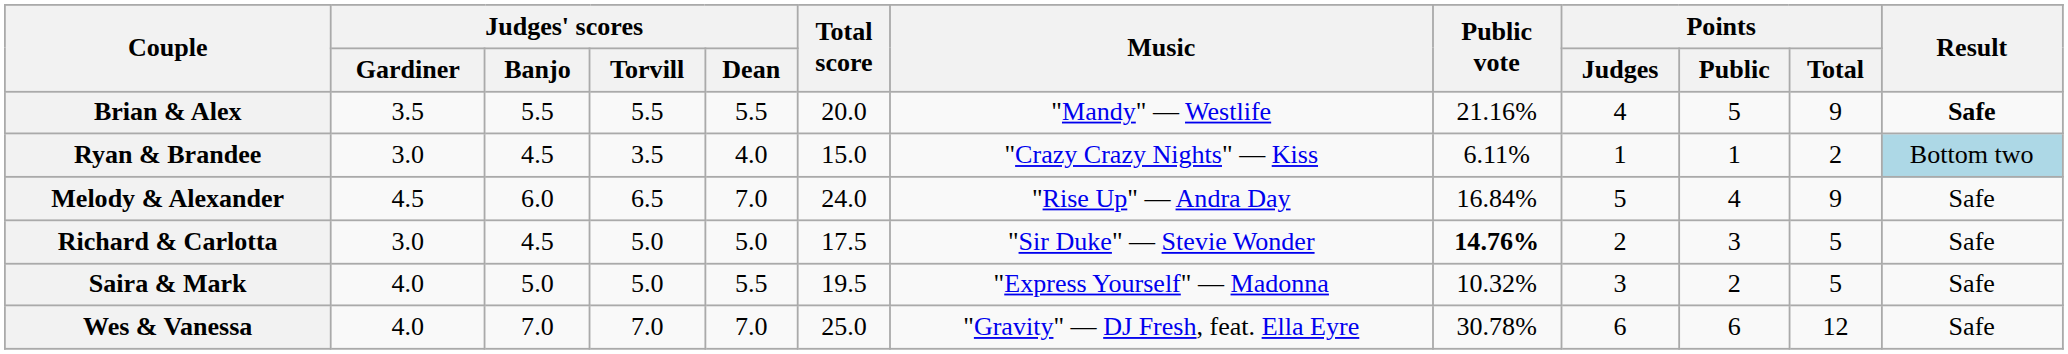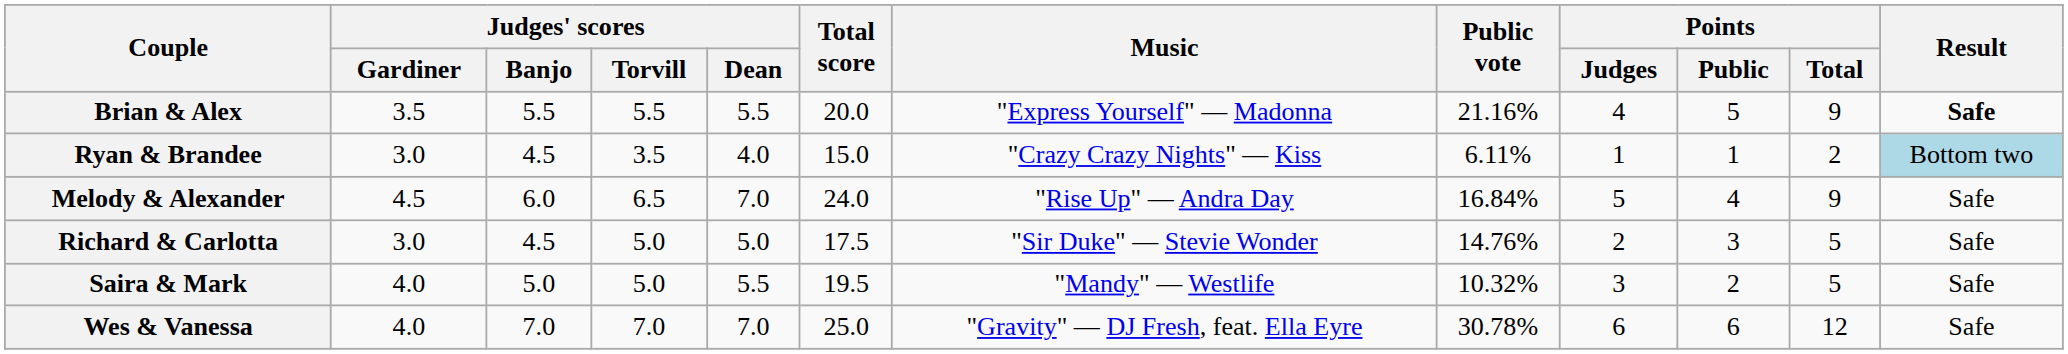 <table class="wikitable sortable" style="text-align:center; font-size:90%; width:90%">
 <tr>
 <th scope="col" rowspan=2>Couple</th>
 <th scope="col" colspan=4 class="unsortable">Judges' scores</th>
 <th scope="col" rowspan=2>Total<br>score</th>
 <th scope="col" rowspan=2 class="unsortable">Music</th>
 <th scope="col" rowspan=2>Public<br>vote</th>
 <th scope="col" colspan=3 class="unsortable">Points</th>
 <th scope="col" rowspan=2 class="unsortable">Result</th>
 </tr>
 <tr>
 <th class="unsortable">Gardiner</th>
 <th class="unsortable">Banjo</th>
 <th class="unsortable">Torvill</th>
 <th class="unsortable">Dean</th>
 <th class="unsortable">Judges</th>
 <th class="unsortable">Public</th>
 <th class="unsortable">Total</th>
 </tr>
 <tr>
 <th scope="row">Brian & Alex</th>
 <td>3.5</td>
 <td>5.5</td>
 <td>5.5</td>
 <td>5.5</td>
 <td>20.0</td>
-<td>"<a href='#'>Mandy</a>" — <a href='#'>Westlife</a></td>
+<td>"<a href='#'>Express Yourself</a>" — <a href='#'>Madonna</a></td>
 <td>21.16%</td>
 <td>4</td>
 <td>5</td>
 <td>9</td>
 <td><strong>Safe</strong></td>
 </tr>
 <tr>
 <th scope="row">Ryan & Brandee</th>
 <td>3.0</td>
 <td>4.5</td>
 <td>3.5</td>
 <td>4.0</td>
 <td>15.0</td>
 <td>"<a href='#'>Crazy Crazy Nights</a>" — <a href='#'>Kiss</a></td>
 <td>6.11%</td>
 <td>1</td>
 <td>1</td>
 <td>2</td>
 <td bgcolor="lightblue">Bottom two</td>
 </tr>
 <tr>
 <th scope="row">Melody & Alexander</th>
 <td>4.5</td>
 <td>6.0</td>
 <td>6.5</td>
 <td>7.0</td>
 <td>24.0</td>
 <td>"<a href='#'>Rise Up</a>" — <a href='#'>Andra Day</a></td>
 <td>16.84%</td>
 <td>5</td>
 <td>4</td>
 <td>9</td>
 <td>Safe</td>
 </tr>
 <tr>
 <th scope="row">Richard & Carlotta</th>
 <td>3.0</td>
 <td>4.5</td>
 <td>5.0</td>
 <td>5.0</td>
 <td>17.5</td>
 <td>"<a href='#'>Sir Duke</a>" — <a href='#'>Stevie Wonder</a></td>
-<td><strong>14.76%</strong></td>
+<td>14.76%</td>
 <td>2</td>
 <td>3</td>
 <td>5</td>
 <td>Safe</td>
 </tr>
 <tr>
 <th scope="row">Saira & Mark</th>
 <td>4.0</td>
 <td>5.0</td>
 <td>5.0</td>
 <td>5.5</td>
 <td>19.5</td>
-<td>"<a href='#'>Express Yourself</a>" — <a href='#'>Madonna</a></td>
+<td>"<a href='#'>Mandy</a>" — <a href='#'>Westlife</a></td>
 <td>10.32%</td>
 <td>3</td>
 <td>2</td>
 <td>5</td>
 <td>Safe</td>
 </tr>
 <tr>
 <th scope="row">Wes & Vanessa</th>
 <td>4.0</td>
 <td>7.0</td>
 <td>7.0</td>
 <td>7.0</td>
 <td>25.0</td>
 <td>"<a href='#'>Gravity</a>" — <a href='#'>DJ Fresh</a>, feat. <a href='#'>Ella Eyre</a></td>
 <td>30.78%</td>
 <td>6</td>
 <td>6</td>
 <td>12</td>
 <td>Safe</td>
 </tr>
 </table>
